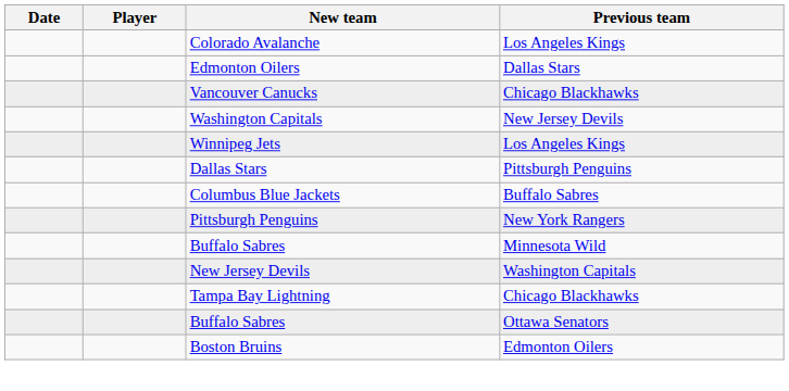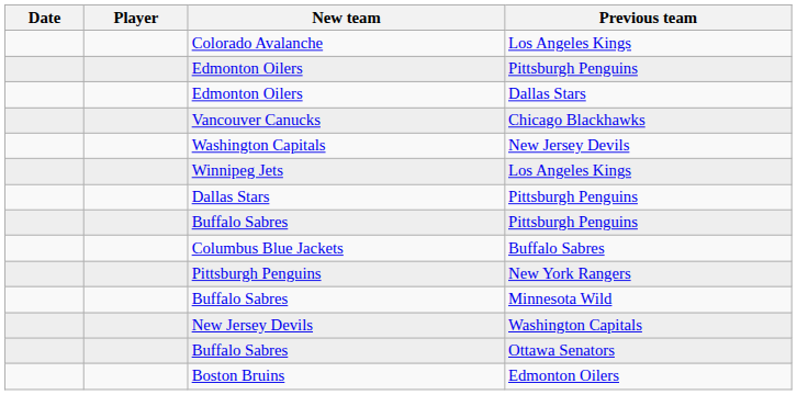 <table class="wikitable sortable" style="border:1px solid #999999; width:780px;">
 <tr>
 <th>Date</th>
 <th>Player</th>
 <th>New team</th>
 <th>Previous team</th>
 </tr>
 <tr>
 <td></td>
 <td></td>
 <td><a href='#'>Colorado Avalanche</a></td>
 <td><a href='#'>Los Angeles Kings</a></td>
+</tr>
+<tr bgcolor="eeeeee">
+<td></td>
+<td></td>
+<td><a href='#'>Edmonton Oilers</a></td>
+<td><a href='#'>Pittsburgh Penguins</a></td>
 </tr>
 <tr>
 <td></td>
 <td></td>
 <td><a href='#'>Edmonton Oilers</a></td>
 <td><a href='#'>Dallas Stars</a></td>
 </tr>
 <tr bgcolor="eeeeee">
 <td></td>
 <td></td>
 <td><a href='#'>Vancouver Canucks</a></td>
 <td><a href='#'>Chicago Blackhawks</a></td>
 </tr>
 <tr>
 <td></td>
 <td></td>
 <td><a href='#'>Washington Capitals</a></td>
 <td><a href='#'>New Jersey Devils</a></td>
 </tr>
 <tr bgcolor="eeeeee">
 <td></td>
 <td></td>
 <td><a href='#'>Winnipeg Jets</a></td>
 <td><a href='#'>Los Angeles Kings</a></td>
 </tr>
 <tr>
 <td></td>
 <td></td>
 <td><a href='#'>Dallas Stars</a></td>
 <td><a href='#'>Pittsburgh Penguins</a></td>
 </tr>
+<tr bgcolor="eeeeee">
+<td></td>
+<td></td>
+<td><a href='#'>Buffalo Sabres</a></td>
+<td><a href='#'>Pittsburgh Penguins</a></td>
+</tr>
 <tr>
 <td></td>
 <td></td>
 <td><a href='#'>Columbus Blue Jackets</a></td>
 <td><a href='#'>Buffalo Sabres</a></td>
 </tr>
 <tr bgcolor="eeeeee">
 <td></td>
 <td></td>
 <td><a href='#'>Pittsburgh Penguins</a></td>
 <td><a href='#'>New York Rangers</a></td>
 </tr>
 <tr>
 <td></td>
 <td></td>
 <td><a href='#'>Buffalo Sabres</a></td>
 <td><a href='#'>Minnesota Wild</a></td>
 </tr>
 <tr bgcolor="eeeeee">
 <td></td>
 <td></td>
 <td><a href='#'>New Jersey Devils</a></td>
 <td><a href='#'>Washington Capitals</a></td>
 </tr>
-<tr>
-<td></td>
-<td></td>
-<td><a href='#'>Tampa Bay Lightning</a></td>
-<td><a href='#'>Chicago Blackhawks</a></td>
-</tr>
 <tr bgcolor="eeeeee">
 <td></td>
 <td></td>
 <td><a href='#'>Buffalo Sabres</a></td>
 <td><a href='#'>Ottawa Senators</a></td>
 </tr>
 <tr>
 <td></td>
 <td></td>
 <td><a href='#'>Boston Bruins</a></td>
 <td><a href='#'>Edmonton Oilers</a></td>
 </tr>
 </table>
